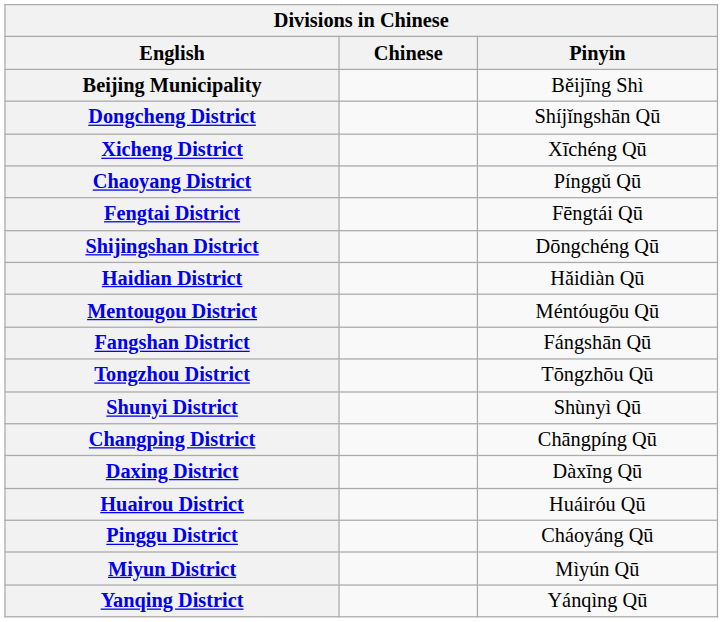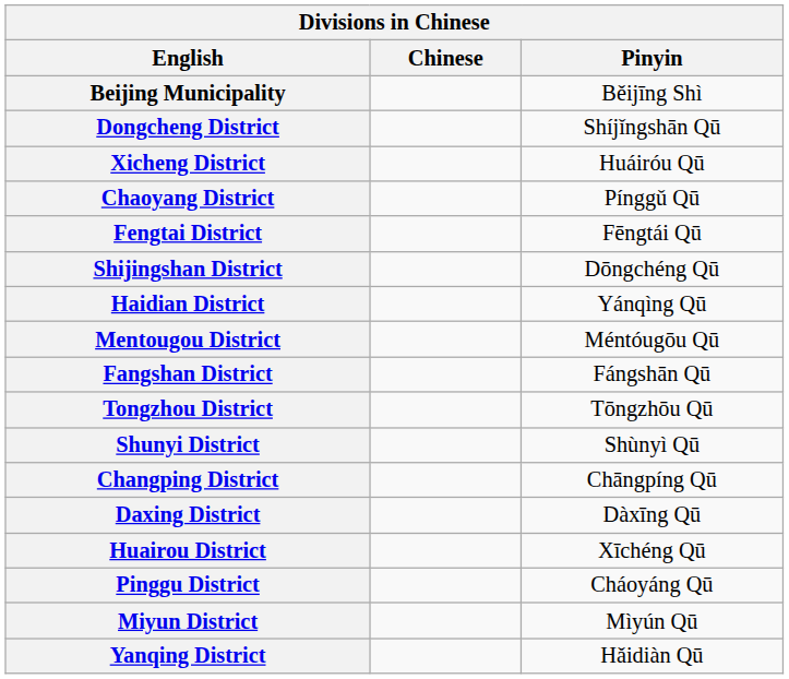 <table class="wikitable sortable collapsible collapsed" style="margin:1em auto 1em auto; width:90%; text-align:center">
 <tr>
 <th colspan="5">Divisions in Chinese</th>
 </tr>
 <tr>
 <th>English</th>
 <th>Chinese</th>
 <th>Pinyin</th>
 </tr>
 <tr>
 <th>Beijing Municipality</th>
 <td></td>
 <td>Běijīng Shì</td>
 </tr>
 <tr>
 <th><a href='#'>Dongcheng District</a></th>
 <td></td>
 <td>Shíjǐngshān Qū</td>
 </tr>
 <tr>
 <th><a href='#'>Xicheng District</a></th>
 <td></td>
-<td>Xīchéng Qū</td>
+<td>Huáiróu Qū</td>
 </tr>
 <tr>
 <th><a href='#'>Chaoyang District</a></th>
 <td></td>
 <td>Pínggǔ Qū</td>
 </tr>
 <tr>
 <th><a href='#'>Fengtai District</a></th>
 <td></td>
 <td>Fēngtái Qū</td>
 </tr>
 <tr>
 <th><a href='#'>Shijingshan District</a></th>
 <td></td>
 <td>Dōngchéng Qū</td>
 </tr>
 <tr>
 <th><a href='#'>Haidian District</a></th>
 <td></td>
-<td>Hǎidiàn Qū</td>
+<td>Yánqìng Qū</td>
 </tr>
 <tr>
 <th><a href='#'>Mentougou District</a></th>
 <td></td>
 <td>Méntóugōu Qū</td>
 </tr>
 <tr>
 <th><a href='#'>Fangshan District</a></th>
 <td></td>
 <td>Fángshān Qū</td>
 </tr>
 <tr>
 <th><a href='#'>Tongzhou District</a></th>
 <td></td>
 <td>Tōngzhōu Qū</td>
 </tr>
 <tr>
 <th><a href='#'>Shunyi District</a></th>
 <td></td>
 <td>Shùnyì Qū</td>
 </tr>
 <tr>
 <th><a href='#'>Changping District</a></th>
 <td></td>
 <td>Chāngpíng Qū</td>
 </tr>
 <tr>
 <th><a href='#'>Daxing District</a></th>
 <td></td>
 <td>Dàxīng Qū</td>
 </tr>
 <tr>
 <th><a href='#'>Huairou District</a></th>
 <td></td>
-<td>Huáiróu Qū</td>
+<td>Xīchéng Qū</td>
 </tr>
 <tr>
 <th><a href='#'>Pinggu District</a></th>
 <td></td>
 <td>Cháoyáng Qū</td>
 </tr>
 <tr>
 <th><a href='#'>Miyun District</a></th>
 <td></td>
 <td>Mìyún Qū</td>
 </tr>
 <tr>
 <th><a href='#'>Yanqing District</a></th>
 <td></td>
-<td>Yánqìng Qū</td>
+<td>Hǎidiàn Qū</td>
 </tr>
 </table>
